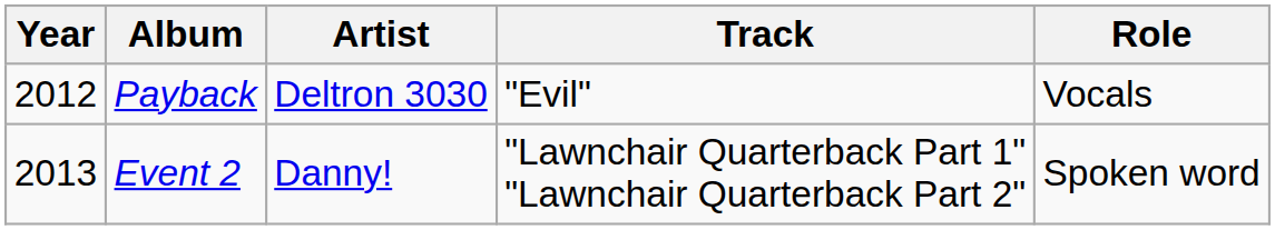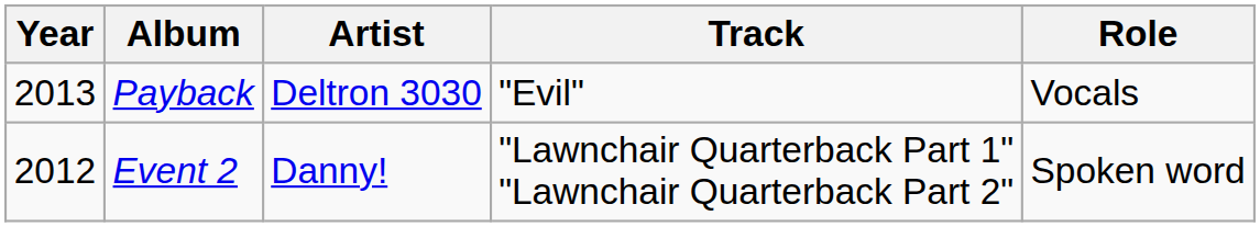 <table class="wikitable">
 <tr>
 <th>Year</th>
 <th>Album</th>
 <th>Artist</th>
 <th>Track</th>
 <th>Role</th>
 </tr>
 <tr>
-<td>2012</td>
+<td>2013</td>
 <td><em><a href='#'>Payback</a></em></td>
 <td><a href='#'>Deltron 3030</a></td>
 <td>"Evil"</td>
 <td>Vocals</td>
 </tr>
 <tr>
-<td>2013</td>
+<td>2012</td>
 <td><em><a href='#'>Event 2</a></em></td>
 <td><a href='#'>Danny!</a></td>
 <td>"Lawnchair Quarterback Part 1"<br>"Lawnchair Quarterback Part 2"</td>
 <td>Spoken word</td>
 </tr>
 </table>
